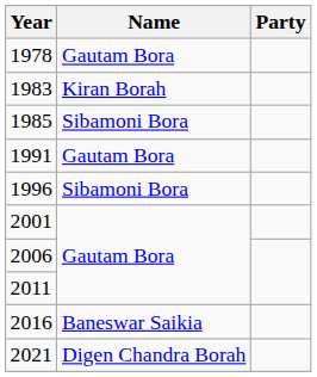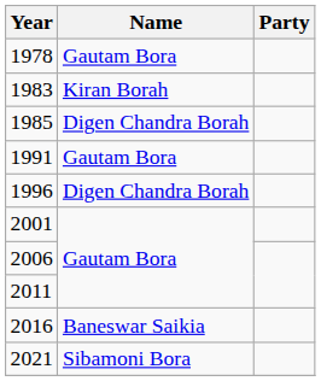 <table class ="wikitable sortable">
 <tr>
 <th>Year</th>
 <th>Name</th>
 <th colspan=2>Party</th>
 </tr>
 <tr>
 <td>1978</td>
 <td><a href='#'>Gautam Bora</a></td>
 <td></td>
 </tr>
 <tr>
 <td>1983</td>
 <td><a href='#'>Kiran Borah</a></td>
 <td></td>
 </tr>
 <tr>
 <td>1985</td>
-<td><a href='#'>Sibamoni Bora</a></td>
+<td><a href='#'>Digen Chandra Borah</a></td>
 <td></td>
 </tr>
 <tr>
 <td>1991</td>
 <td><a href='#'>Gautam Bora</a></td>
 <td></td>
 </tr>
 <tr>
 <td>1996</td>
-<td><a href='#'>Sibamoni Bora</a></td>
+<td><a href='#'>Digen Chandra Borah</a></td>
 <td></td>
 </tr>
 <tr>
 <td>2001</td>
 <td rowspan=3><a href='#'>Gautam Bora</a></td>
 <td></td>
 </tr>
 <tr>
 <td>2006</td>
 </tr>
 <tr>
 <td>2011</td>
 </tr>
 <tr>
 <td>2016</td>
 <td><a href='#'>Baneswar Saikia</a></td>
 <td></td>
 </tr>
 <tr>
 <td>2021</td>
-<td><a href='#'>Digen Chandra Borah</a></td>
+<td><a href='#'>Sibamoni Bora</a></td>
 <td></td>
 </tr>
 <tr>
 </tr>
 </table>
